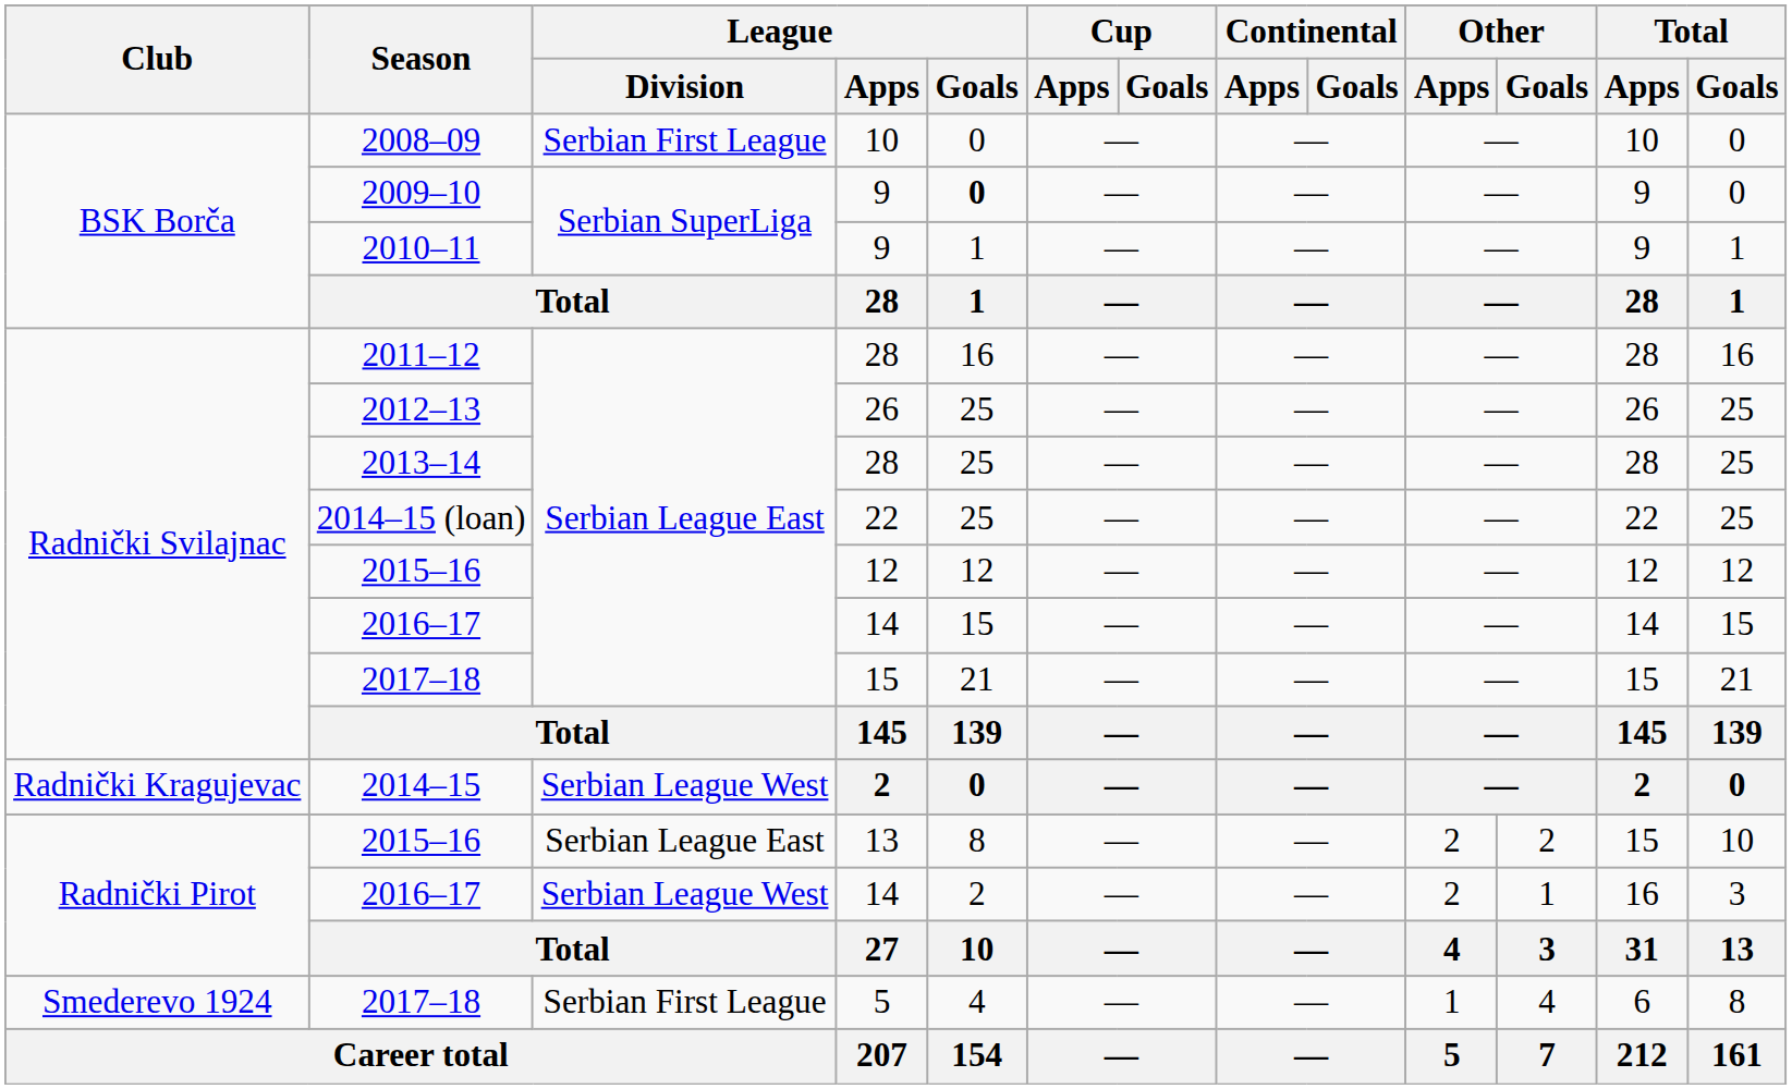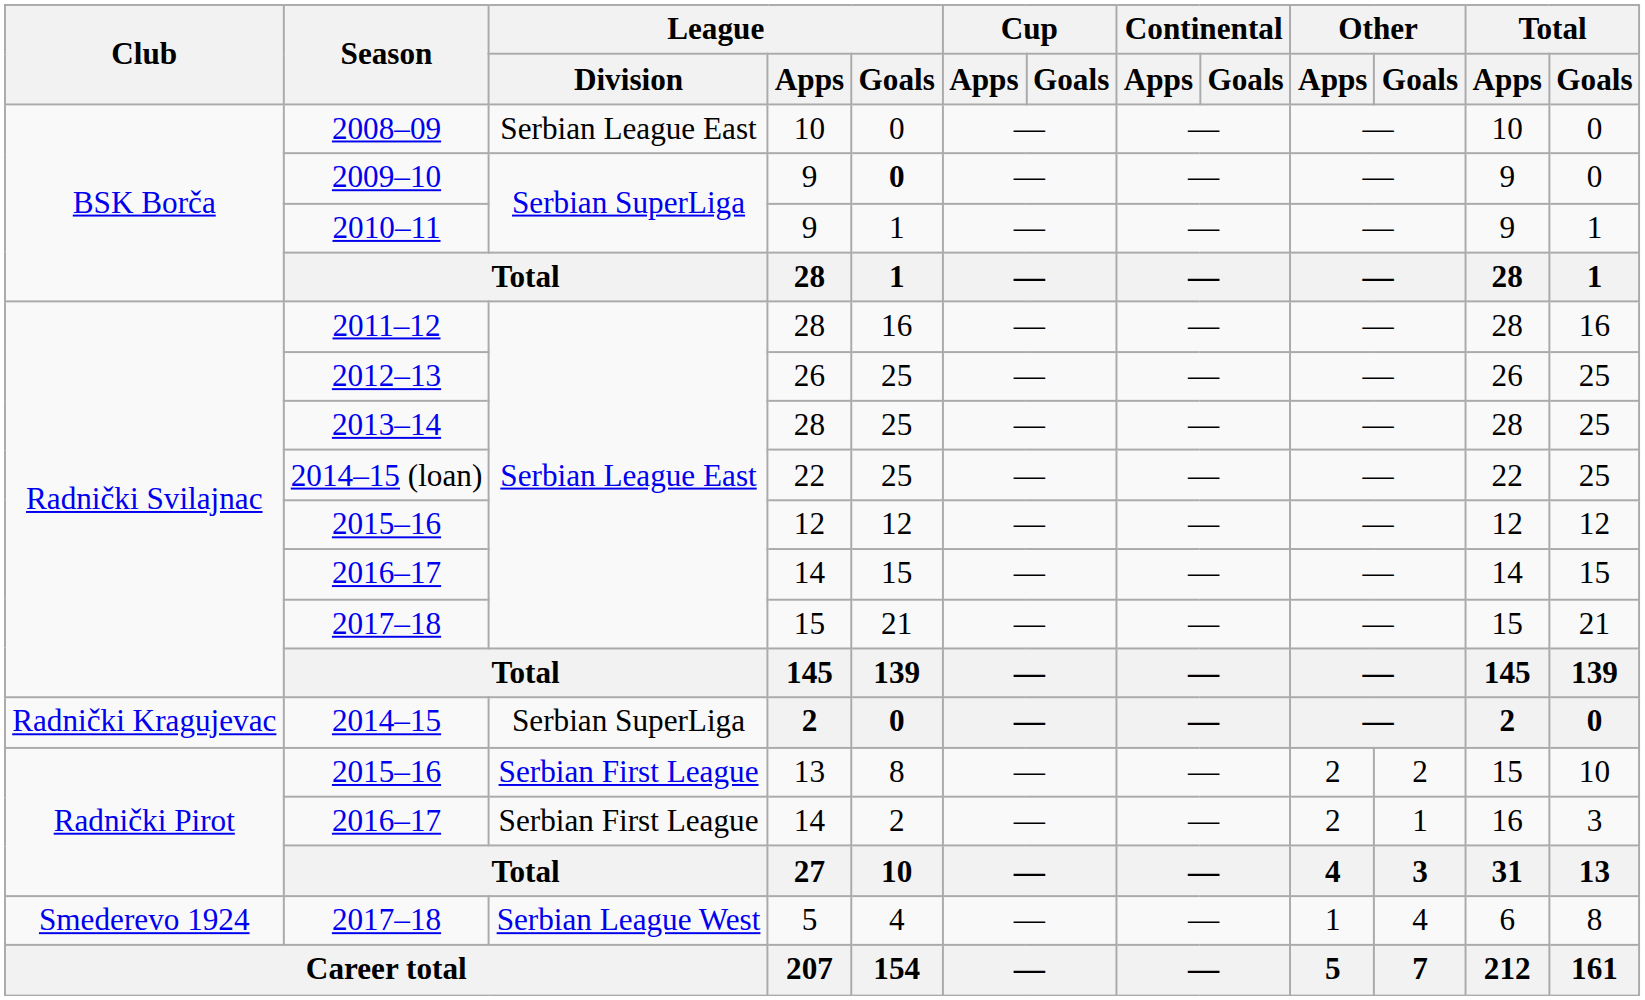 <table class="wikitable" style="text-align:center">
 <tr>
 <th rowspan="2">Club</th>
 <th rowspan="2">Season</th>
 <th colspan="3">League</th>
 <th colspan="2">Cup</th>
 <th colspan="2">Continental</th>
 <th colspan="2">Other</th>
 <th colspan="2">Total</th>
 </tr>
 <tr>
 <th>Division</th>
 <th>Apps</th>
 <th>Goals</th>
 <th>Apps</th>
 <th>Goals</th>
 <th>Apps</th>
 <th>Goals</th>
 <th>Apps</th>
 <th>Goals</th>
 <th>Apps</th>
 <th>Goals</th>
 </tr>
 <tr>
 <td rowspan="4"><a href='#'>BSK Borča</a></td>
 <td><a href='#'>2008–09</a></td>
-<td><a href='#'>Serbian First League</a></td>
+<td>Serbian League East</td>
 <td>10</td>
 <td>0</td>
 <td colspan="2">—</td>
 <td colspan="2">—</td>
 <td colspan="2">—</td>
 <td>10</td>
 <td>0</td>
 </tr>
 <tr>
 <td><a href='#'>2009–10</a></td>
 <td rowspan=2><a href='#'>Serbian SuperLiga</a></td>
 <td>9</td>
 <td><strong>0</strong></td>
 <td colspan="2">—</td>
 <td colspan="2">—</td>
 <td colspan="2">—</td>
 <td>9</td>
 <td>0</td>
 </tr>
 <tr>
 <td><a href='#'>2010–11</a></td>
 <td>9</td>
 <td>1</td>
 <td colspan="2">—</td>
 <td colspan="2">—</td>
 <td colspan="2">—</td>
 <td>9</td>
 <td>1</td>
 </tr>
 <tr>
 <th colspan="2">Total</th>
 <th>28</th>
 <th>1</th>
 <th colspan="2">—</th>
 <th colspan="2">—</th>
 <th colspan="2">—</th>
 <th>28</th>
 <th>1</th>
 </tr>
 <tr>
 <td rowspan="8"><a href='#'>Radnički Svilajnac</a></td>
 <td><a href='#'>2011–12</a></td>
 <td rowspan=7><a href='#'>Serbian League East</a></td>
 <td>28</td>
 <td>16</td>
 <td colspan="2">—</td>
 <td colspan="2">—</td>
 <td colspan="2">—</td>
 <td>28</td>
 <td>16</td>
 </tr>
 <tr>
 <td><a href='#'>2012–13</a></td>
 <td>26</td>
 <td>25</td>
 <td colspan="2">—</td>
 <td colspan="2">—</td>
 <td colspan="2">—</td>
 <td>26</td>
 <td>25</td>
 </tr>
 <tr>
 <td><a href='#'>2013–14</a></td>
 <td>28</td>
 <td>25</td>
 <td colspan="2">—</td>
 <td colspan="2">—</td>
 <td colspan="2">—</td>
 <td>28</td>
 <td>25</td>
 </tr>
 <tr>
 <td><a href='#'>2014–15</a> (loan)</td>
 <td>22</td>
 <td>25</td>
 <td colspan="2">—</td>
 <td colspan="2">—</td>
 <td colspan="2">—</td>
 <td>22</td>
 <td>25</td>
 </tr>
 <tr>
 <td><a href='#'>2015–16</a></td>
 <td>12</td>
 <td>12</td>
 <td colspan="2">—</td>
 <td colspan="2">—</td>
 <td colspan="2">—</td>
 <td>12</td>
 <td>12</td>
 </tr>
 <tr>
 <td><a href='#'>2016–17</a></td>
 <td>14</td>
 <td>15</td>
 <td colspan="2">—</td>
 <td colspan="2">—</td>
 <td colspan="2">—</td>
 <td>14</td>
 <td>15</td>
 </tr>
 <tr>
 <td><a href='#'>2017–18</a></td>
 <td>15</td>
 <td>21</td>
 <td colspan="2">—</td>
 <td colspan="2">—</td>
 <td colspan="2">—</td>
 <td>15</td>
 <td>21</td>
 </tr>
 <tr>
 <th colspan="2">Total</th>
 <th>145</th>
 <th>139</th>
 <th colspan="2">—</th>
 <th colspan="2">—</th>
 <th colspan="2">—</th>
 <th>145</th>
 <th>139</th>
 </tr>
 <tr>
 <td><a href='#'>Radnički Kragujevac</a></td>
 <td><a href='#'>2014–15</a></td>
-<td><a href='#'>Serbian League West</a></td>
+<td>Serbian SuperLiga</td>
 <th>2</th>
 <th>0</th>
 <th colspan="2">—</th>
 <th colspan="2">—</th>
 <th colspan="2">—</th>
 <th>2</th>
 <th>0</th>
 </tr>
 <tr>
 <td rowspan="3"><a href='#'>Radnički Pirot</a></td>
 <td><a href='#'>2015–16</a></td>
-<td>Serbian League East</td>
+<td><a href='#'>Serbian First League</a></td>
 <td>13</td>
 <td>8</td>
 <td colspan="2">—</td>
 <td colspan="2">—</td>
 <td>2</td>
 <td>2</td>
 <td>15</td>
 <td>10</td>
 </tr>
 <tr>
 <td><a href='#'>2016–17</a></td>
-<td><a href='#'>Serbian League West</a></td>
+<td>Serbian First League</td>
 <td>14</td>
 <td>2</td>
 <td colspan="2">—</td>
 <td colspan="2">—</td>
 <td>2</td>
 <td>1</td>
 <td>16</td>
 <td>3</td>
 </tr>
 <tr>
 <th colspan="2">Total</th>
 <th>27</th>
 <th>10</th>
 <th colspan="2">—</th>
 <th colspan="2">—</th>
 <th>4</th>
 <th>3</th>
 <th>31</th>
 <th>13</th>
 </tr>
 <tr>
 <td><a href='#'>Smederevo 1924</a></td>
 <td><a href='#'>2017–18</a></td>
-<td>Serbian First League</td>
+<td><a href='#'>Serbian League West</a></td>
 <td>5</td>
 <td>4</td>
 <td colspan="2">—</td>
 <td colspan="2">—</td>
 <td>1</td>
 <td>4</td>
 <td>6</td>
 <td>8</td>
 </tr>
 <tr>
 <th colspan="3">Career total</th>
 <th>207</th>
 <th>154</th>
 <th colspan="2">—</th>
 <th colspan="2">—</th>
 <th>5</th>
 <th>7</th>
 <th>212</th>
 <th>161</th>
 </tr>
 </table>
